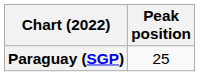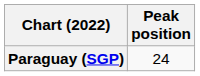 <table class="wikitable plainrowheaders" style="text-align:center">
 <tr>
 <th scope="col">Chart (2022)</th>
 <th scope="col">Peak<br>position</th>
 </tr>
 <tr>
 <th scope="row">Paraguay (<a href='#'>SGP</a>)</th>
-<td>25</td>
+<td>24</td>
 </tr>
 </table>
